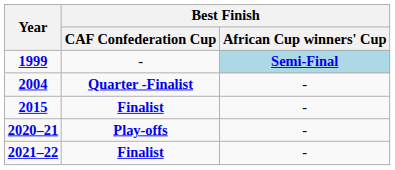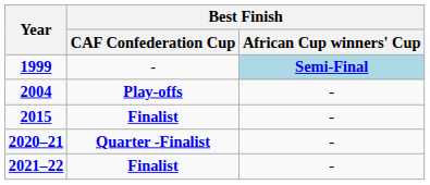 <table class="wikitable" style="text-align:center">
 <tr>
 <th rowspan="2">Year</th>
 <th colspan="7">Best Finish</th>
 </tr>
 <tr>
 <th>CAF Confederation Cup</th>
 <th>African Cup winners' Cup</th>
 </tr>
 <tr>
 <td><strong><a href='#'>1999</a></strong></td>
 <td>-</td>
 <td style="background: lightblue;"><strong><a href='#'>Semi-Final</a></strong></td>
 </tr>
 <tr>
 <td><strong><a href='#'>2004</a></strong></td>
-<td><strong><a href='#'>Quarter -Finalist</a></strong></td>
+<td><strong><a href='#'>Play-offs</a></strong></td>
 <td>-</td>
 </tr>
 <tr>
 <td><strong><a href='#'>2015</a></strong></td>
 <td><strong><a href='#'>Finalist</a></strong></td>
 <td>-</td>
 </tr>
 <tr>
 <td><strong><a href='#'>2020–21</a></strong></td>
-<td><strong><a href='#'>Play-offs</a></strong></td>
+<td><strong><a href='#'>Quarter -Finalist</a></strong></td>
 <td>-</td>
 </tr>
 <tr>
 <td><strong><a href='#'>2021–22</a></strong></td>
 <td><strong><a href='#'>Finalist</a></strong></td>
 <td>-</td>
 </tr>
 </table>
